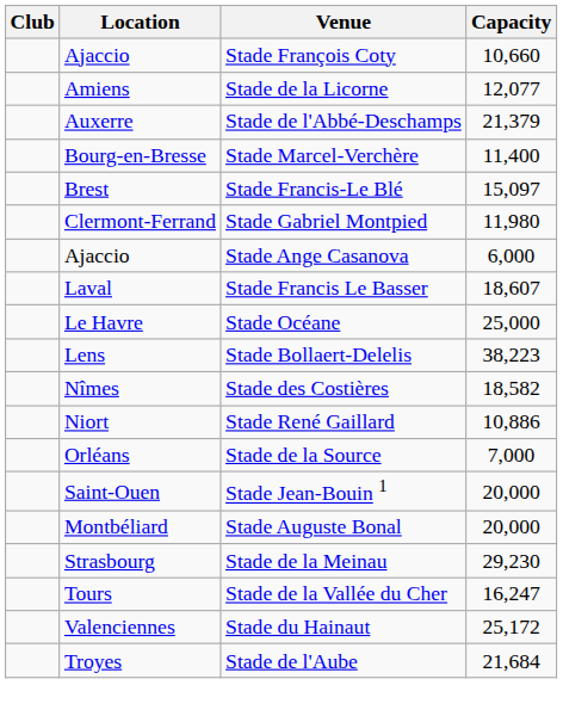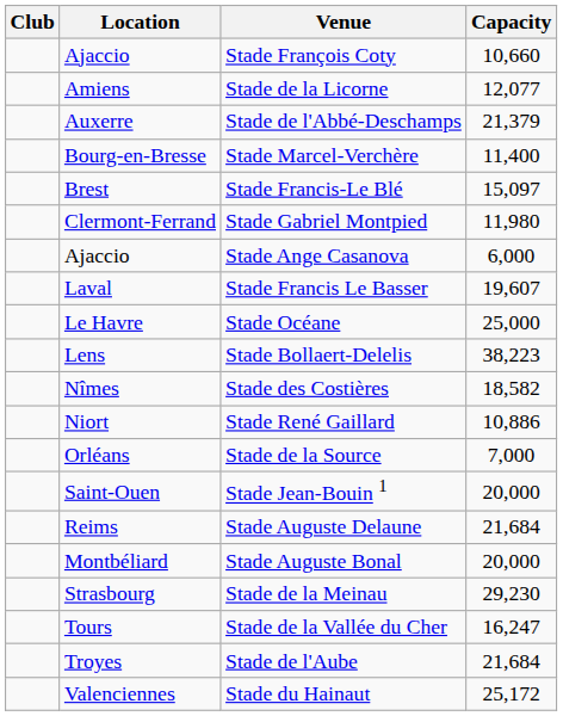 <table class="wikitable sortable">
 <tr>
 <th>Club</th>
 <th>Location</th>
 <th>Venue</th>
 <th>Capacity</th>
 </tr>
 <tr>
 <td></td>
 <td><a href='#'>Ajaccio</a></td>
 <td><a href='#'>Stade François Coty</a></td>
 <td align="center">10,660</td>
 </tr>
 <tr>
 <td></td>
 <td><a href='#'>Amiens</a></td>
 <td><a href='#'>Stade de la Licorne</a></td>
 <td align="center">12,077</td>
 </tr>
 <tr>
 <td></td>
 <td><a href='#'>Auxerre</a></td>
 <td><a href='#'>Stade de l'Abbé-Deschamps</a></td>
 <td align="center">21,379</td>
 </tr>
 <tr>
 <td></td>
 <td><a href='#'>Bourg-en-Bresse</a></td>
 <td><a href='#'>Stade Marcel-Verchère</a></td>
 <td align="center">11,400</td>
 </tr>
 <tr>
 <td></td>
 <td><a href='#'>Brest</a></td>
 <td><a href='#'>Stade Francis-Le Blé</a></td>
 <td align="center">15,097</td>
 </tr>
 <tr>
 <td></td>
 <td><a href='#'>Clermont-Ferrand</a></td>
 <td><a href='#'>Stade Gabriel Montpied</a></td>
 <td align="center">11,980</td>
 </tr>
 <tr>
 <td></td>
 <td>Ajaccio</td>
 <td><a href='#'>Stade Ange Casanova</a></td>
 <td align="center">6,000</td>
 </tr>
 <tr>
 <td></td>
 <td><a href='#'>Laval</a></td>
 <td><a href='#'>Stade Francis Le Basser</a></td>
-<td align="center">18,607</td>
+<td align="center">19,607</td>
 </tr>
 <tr>
 <td></td>
 <td><a href='#'>Le Havre</a></td>
 <td><a href='#'>Stade Océane</a></td>
 <td align="center">25,000</td>
 </tr>
 <tr>
 <td></td>
 <td><a href='#'>Lens</a></td>
 <td><a href='#'>Stade Bollaert-Delelis</a></td>
 <td align="center">38,223</td>
 </tr>
 <tr>
 <td></td>
 <td><a href='#'>Nîmes</a></td>
 <td><a href='#'>Stade des Costières</a></td>
 <td align="center">18,582</td>
 </tr>
 <tr>
 <td></td>
 <td><a href='#'>Niort</a></td>
 <td><a href='#'>Stade René Gaillard</a></td>
 <td align="center">10,886</td>
 </tr>
 <tr>
 <td></td>
 <td><a href='#'>Orléans</a></td>
 <td><a href='#'>Stade de la Source</a></td>
 <td align="center">7,000</td>
 </tr>
 <tr>
 <td></td>
 <td><a href='#'>Saint-Ouen</a></td>
 <td><a href='#'>Stade Jean-Bouin</a> <sup>1</sup></td>
 <td align="center">20,000</td>
 </tr>
 <tr>
 <td></td>
+<td><a href='#'>Reims</a></td>
+<td><a href='#'>Stade Auguste Delaune</a></td>
+<td align="center">21,684</td>
+</tr>
+<tr>
+<td></td>
 <td><a href='#'>Montbéliard</a></td>
 <td><a href='#'>Stade Auguste Bonal</a></td>
 <td align="center">20,000</td>
 </tr>
 <tr>
 <td></td>
 <td><a href='#'>Strasbourg</a></td>
 <td><a href='#'>Stade de la Meinau</a></td>
 <td align="center">29,230</td>
 </tr>
 <tr>
 <td></td>
 <td><a href='#'>Tours</a></td>
 <td><a href='#'>Stade de la Vallée du Cher</a></td>
 <td align="center">16,247</td>
 </tr>
 <tr>
 <td></td>
+<td><a href='#'>Troyes</a></td>
+<td><a href='#'>Stade de l'Aube</a></td>
+<td align="center">21,684</td>
+</tr>
+<tr>
+<td></td>
 <td><a href='#'>Valenciennes</a></td>
 <td><a href='#'>Stade du Hainaut</a></td>
 <td align="center">25,172</td>
 </tr>
-<tr>
-<td></td>
-<td><a href='#'>Troyes</a></td>
-<td><a href='#'>Stade de l'Aube</a></td>
-<td align="center">21,684</td>
-</tr>
 </table>
